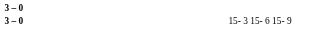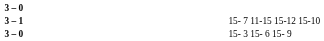 <table width=100% cellspacing=1>
 <tr>
 <th width=20%></th>
 <th width=12%></th>
 <th width=20%></th>
 <th width=33%></th>
 <td></td>
 </tr>
 <tr style=font-size:90%>
 <td align=right></td>
 <td align=center><strong>3 – 0</strong></td>
 <td><strong></strong></td>
 <td></td>
 <td></td>
 </tr>
 <tr style=font-size:90%>
+<td align=right></td>
+<td align=center><strong>3 – 1</strong></td>
+<td><strong></strong></td>
+<td>15- 7 11-15 15-12 15-10</td>
+<td></td>
+</tr>
+<tr style=font-size:90%>
 <td align=right><strong></strong></td>
 <td align=center><strong>3 – 0</strong></td>
 <td></td>
 <td>15- 3 15- 6 15- 9</td>
 </tr>
 </table>
